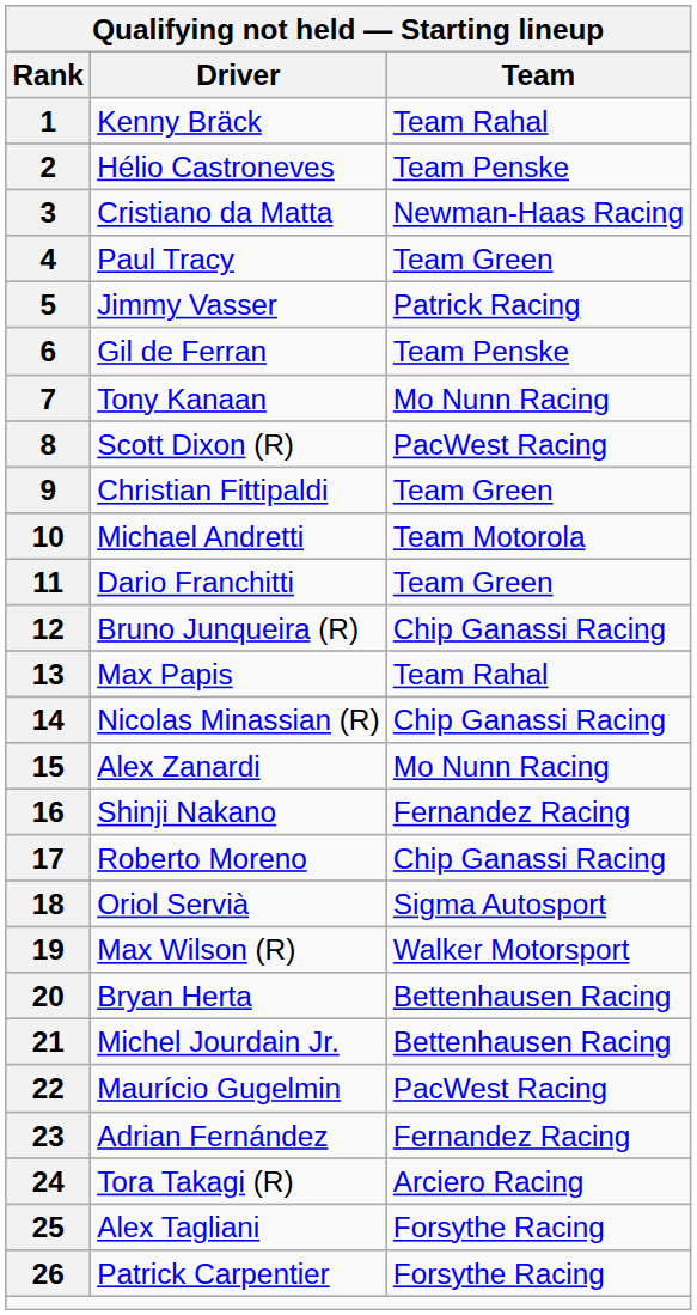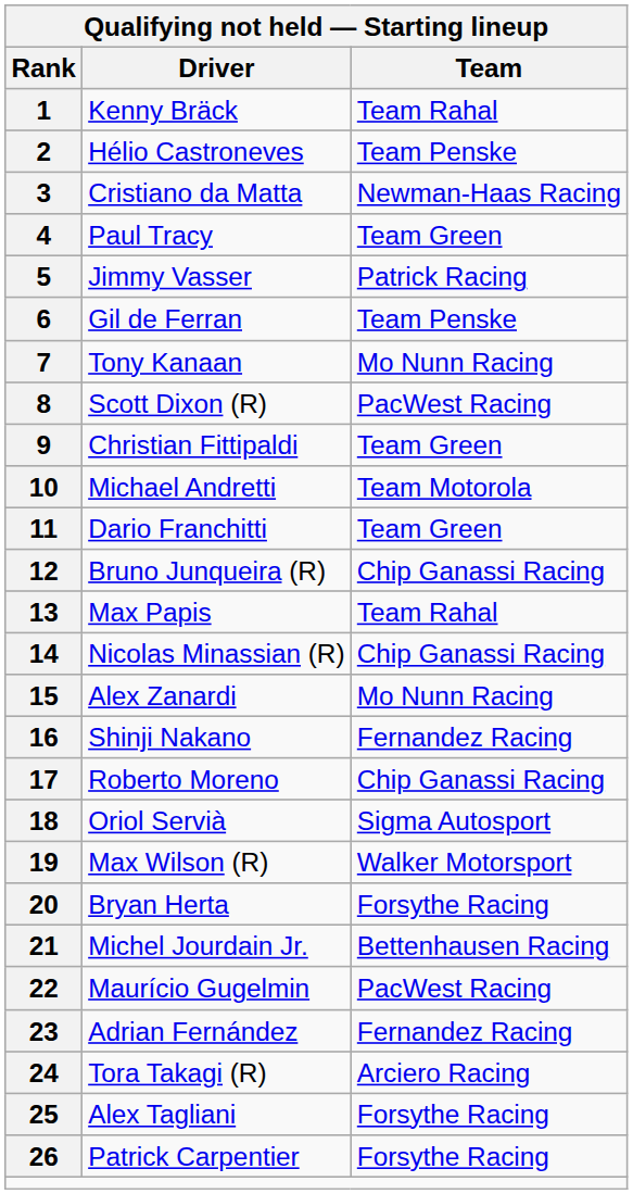 <table class="wikitable" style="font-size:95%;">
 <tr>
 <th colspan=3>Qualifying not held — Starting lineup</th>
 </tr>
 <tr>
 <th>Rank</th>
 <th>Driver</th>
 <th>Team</th>
 </tr>
 <tr>
 <th>1</th>
 <td> <a href='#'>Kenny Bräck</a></td>
 <td><a href='#'>Team Rahal</a></td>
 </tr>
 <tr>
 <th>2</th>
 <td> <a href='#'>Hélio Castroneves</a></td>
 <td><a href='#'>Team Penske</a></td>
 </tr>
 <tr>
 <th>3</th>
 <td> <a href='#'>Cristiano da Matta</a></td>
 <td><a href='#'>Newman-Haas Racing</a></td>
 </tr>
 <tr>
 <th>4</th>
 <td> <a href='#'>Paul Tracy</a></td>
 <td><a href='#'>Team Green</a></td>
 </tr>
 <tr>
 <th>5</th>
 <td> <a href='#'>Jimmy Vasser</a></td>
 <td><a href='#'>Patrick Racing</a></td>
 </tr>
 <tr>
 <th>6</th>
 <td> <a href='#'>Gil de Ferran</a></td>
 <td><a href='#'>Team Penske</a></td>
 </tr>
 <tr>
 <th>7</th>
 <td> <a href='#'>Tony Kanaan</a></td>
 <td><a href='#'>Mo Nunn Racing</a></td>
 </tr>
 <tr>
 <th>8</th>
 <td> <a href='#'>Scott Dixon</a> (R)</td>
 <td><a href='#'>PacWest Racing</a></td>
 </tr>
 <tr>
 <th>9</th>
 <td> <a href='#'>Christian Fittipaldi</a></td>
 <td><a href='#'>Team Green</a></td>
 </tr>
 <tr>
 <th>10</th>
 <td> <a href='#'>Michael Andretti</a></td>
 <td><a href='#'>Team Motorola</a></td>
 </tr>
 <tr>
 <th>11</th>
 <td> <a href='#'>Dario Franchitti</a></td>
 <td><a href='#'>Team Green</a></td>
 </tr>
 <tr>
 <th>12</th>
 <td> <a href='#'>Bruno Junqueira</a> (R)</td>
 <td><a href='#'>Chip Ganassi Racing</a></td>
 </tr>
 <tr>
 <th>13</th>
 <td> <a href='#'>Max Papis</a></td>
 <td><a href='#'>Team Rahal</a></td>
 </tr>
 <tr>
 <th>14</th>
 <td> <a href='#'>Nicolas Minassian</a> (R)</td>
 <td><a href='#'>Chip Ganassi Racing</a></td>
 </tr>
 <tr>
 <th>15</th>
 <td> <a href='#'>Alex Zanardi</a></td>
 <td><a href='#'>Mo Nunn Racing</a></td>
 </tr>
 <tr>
 <th>16</th>
 <td> <a href='#'>Shinji Nakano</a></td>
 <td><a href='#'>Fernandez Racing</a></td>
 </tr>
 <tr>
 <th>17</th>
 <td> <a href='#'>Roberto Moreno</a></td>
 <td><a href='#'>Chip Ganassi Racing</a></td>
 </tr>
 <tr>
 <th>18</th>
 <td> <a href='#'>Oriol Servià</a></td>
 <td><a href='#'>Sigma Autosport</a></td>
 </tr>
 <tr>
 <th>19</th>
 <td> <a href='#'>Max Wilson</a> (R)</td>
 <td><a href='#'>Walker Motorsport</a></td>
 </tr>
 <tr>
 <th>20</th>
 <td> <a href='#'>Bryan Herta</a></td>
-<td><a href='#'>Bettenhausen Racing</a></td>
+<td><a href='#'>Forsythe Racing</a></td>
 </tr>
 <tr>
 <th>21</th>
 <td> <a href='#'>Michel Jourdain Jr.</a></td>
 <td><a href='#'>Bettenhausen Racing</a></td>
 </tr>
 <tr>
 <th>22</th>
 <td> <a href='#'>Maurício Gugelmin</a></td>
 <td><a href='#'>PacWest Racing</a></td>
 </tr>
 <tr>
 <th>23</th>
 <td> <a href='#'>Adrian Fernández</a></td>
 <td><a href='#'>Fernandez Racing</a></td>
 </tr>
 <tr>
 <th>24</th>
 <td> <a href='#'>Tora Takagi</a> (R)</td>
 <td><a href='#'>Arciero Racing</a></td>
 </tr>
 <tr>
 <th>25</th>
 <td> <a href='#'>Alex Tagliani</a></td>
 <td><a href='#'>Forsythe Racing</a></td>
 </tr>
 <tr>
 <th>26</th>
 <td> <a href='#'>Patrick Carpentier</a></td>
 <td><a href='#'>Forsythe Racing</a></td>
 </tr>
 <tr>
 <td colspan="3"></td>
 </tr>
 </table>
